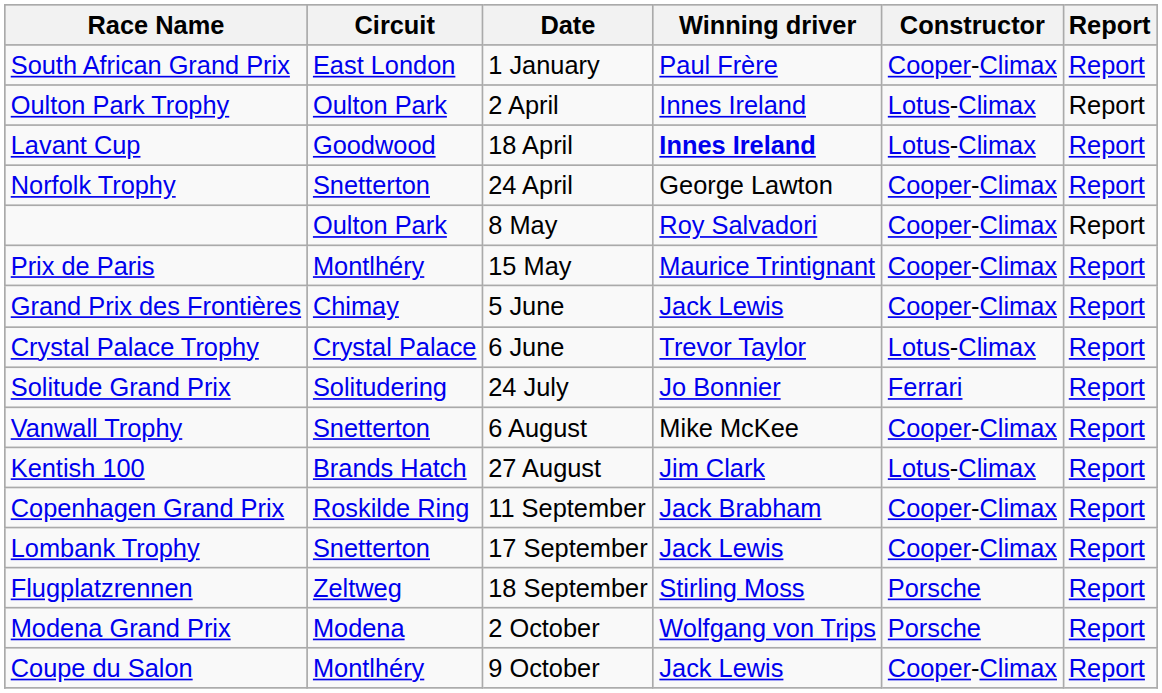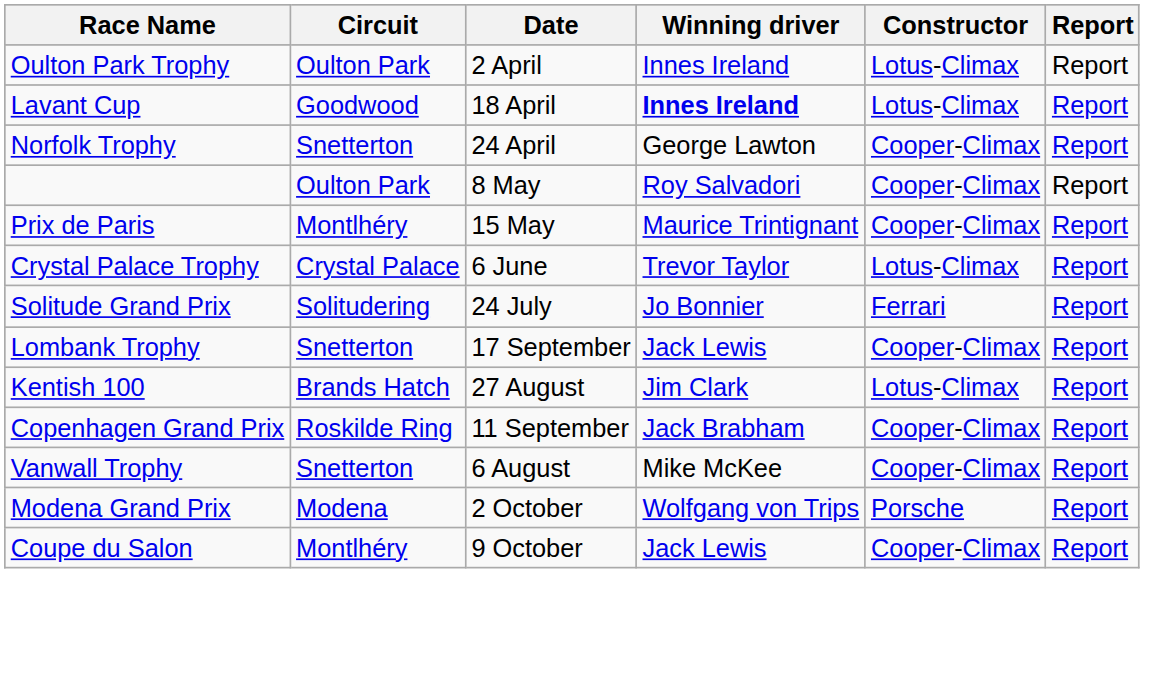 <table class="wikitable" style="font-size:95%">
 <tr>
 <th>Race Name</th>
 <th>Circuit</th>
 <th>Date</th>
 <th>Winning driver</th>
 <th>Constructor</th>
 <th>Report</th>
-</tr>
-<tr>
-<td> <a href='#'>South African Grand Prix</a></td>
-<td><a href='#'>East London</a></td>
-<td>1 January</td>
-<td> <a href='#'>Paul Frère</a></td>
-<td> <a href='#'>Cooper</a>-<a href='#'>Climax</a></td>
-<td><a href='#'>Report</a></td>
 </tr>
 <tr>
 <td> <a href='#'>Oulton Park Trophy</a></td>
 <td><a href='#'>Oulton Park</a></td>
 <td>2 April</td>
 <td> <a href='#'>Innes Ireland</a></td>
 <td> <a href='#'>Lotus</a>-<a href='#'>Climax</a></td>
 <td>Report</td>
 </tr>
 <tr>
 <td> <a href='#'>Lavant Cup</a></td>
 <td><a href='#'>Goodwood</a></td>
 <td>18 April</td>
 <td><strong> <a href='#'>Innes Ireland</a></strong></td>
 <td> <a href='#'>Lotus</a>-<a href='#'>Climax</a></td>
 <td><a href='#'>Report</a></td>
 </tr>
 <tr>
 <td> <a href='#'>Norfolk Trophy</a></td>
 <td><a href='#'>Snetterton</a></td>
 <td>24 April</td>
 <td> George Lawton</td>
 <td> <a href='#'>Cooper</a>-<a href='#'>Climax</a></td>
 <td><a href='#'>Report</a></td>
 </tr>
 <tr>
 <td></td>
 <td><a href='#'>Oulton Park</a></td>
 <td>8 May</td>
 <td> <a href='#'>Roy Salvadori</a></td>
 <td> <a href='#'>Cooper</a>-<a href='#'>Climax</a></td>
 <td>Report</td>
 </tr>
 <tr>
 <td> <a href='#'>Prix de Paris</a></td>
 <td><a href='#'>Montlhéry</a></td>
 <td>15 May</td>
 <td> <a href='#'>Maurice Trintignant</a></td>
 <td> <a href='#'>Cooper</a>-<a href='#'>Climax</a></td>
 <td><a href='#'>Report</a></td>
 </tr>
 <tr>
-<td> <a href='#'>Grand Prix des Frontières</a></td>
-<td><a href='#'>Chimay</a></td>
-<td>5 June</td>
-<td> <a href='#'>Jack Lewis</a></td>
-<td> <a href='#'>Cooper</a>-<a href='#'>Climax</a></td>
-<td><a href='#'>Report</a></td>
-</tr>
-<tr>
 <td> <a href='#'>Crystal Palace Trophy</a></td>
 <td><a href='#'>Crystal Palace</a></td>
 <td>6 June</td>
 <td> <a href='#'>Trevor Taylor</a></td>
 <td> <a href='#'>Lotus</a>-<a href='#'>Climax</a></td>
 <td><a href='#'>Report</a></td>
 </tr>
 <tr>
 <td> <a href='#'>Solitude Grand Prix</a></td>
 <td><a href='#'>Solitudering</a></td>
 <td>24 July</td>
 <td> <a href='#'>Jo Bonnier</a></td>
 <td> <a href='#'>Ferrari</a></td>
 <td><a href='#'>Report</a></td>
 </tr>
 <tr>
-<td> <a href='#'>Vanwall Trophy</a></td>
+<td> <a href='#'>Lombank Trophy</a></td>
 <td><a href='#'>Snetterton</a></td>
-<td>6 August</td>
-<td> Mike McKee</td>
+<td>17 September</td>
+<td> <a href='#'>Jack Lewis</a></td>
 <td> <a href='#'>Cooper</a>-<a href='#'>Climax</a></td>
 <td><a href='#'>Report</a></td>
 </tr>
 <tr>
 <td> <a href='#'>Kentish 100</a></td>
 <td><a href='#'>Brands Hatch</a></td>
 <td>27 August</td>
 <td> <a href='#'>Jim Clark</a></td>
 <td> <a href='#'>Lotus</a>-<a href='#'>Climax</a></td>
 <td><a href='#'>Report</a></td>
 </tr>
 <tr>
 <td> <a href='#'>Copenhagen Grand Prix</a></td>
 <td><a href='#'>Roskilde Ring</a></td>
 <td>11 September</td>
 <td> <a href='#'>Jack Brabham</a></td>
 <td> <a href='#'>Cooper</a>-<a href='#'>Climax</a></td>
 <td><a href='#'>Report</a></td>
 </tr>
 <tr>
-<td> <a href='#'>Lombank Trophy</a></td>
+<td> <a href='#'>Vanwall Trophy</a></td>
 <td><a href='#'>Snetterton</a></td>
-<td>17 September</td>
-<td> <a href='#'>Jack Lewis</a></td>
+<td>6 August</td>
+<td> Mike McKee</td>
 <td> <a href='#'>Cooper</a>-<a href='#'>Climax</a></td>
-<td><a href='#'>Report</a></td>
-</tr>
-<tr>
-<td> <a href='#'>Flugplatzrennen</a></td>
-<td><a href='#'>Zeltweg</a></td>
-<td>18 September</td>
-<td> <a href='#'>Stirling Moss</a></td>
-<td> <a href='#'>Porsche</a></td>
 <td><a href='#'>Report</a></td>
 </tr>
 <tr>
 <td> <a href='#'>Modena Grand Prix</a></td>
 <td><a href='#'>Modena</a></td>
 <td>2 October</td>
 <td> <a href='#'>Wolfgang von Trips</a></td>
 <td> <a href='#'>Porsche</a></td>
 <td><a href='#'>Report</a></td>
 </tr>
 <tr>
 <td> <a href='#'>Coupe du Salon</a></td>
 <td><a href='#'>Montlhéry</a></td>
 <td>9 October</td>
 <td> <a href='#'>Jack Lewis</a></td>
 <td> <a href='#'>Cooper</a>-<a href='#'>Climax</a></td>
 <td><a href='#'>Report</a></td>
 </tr>
 </table>
